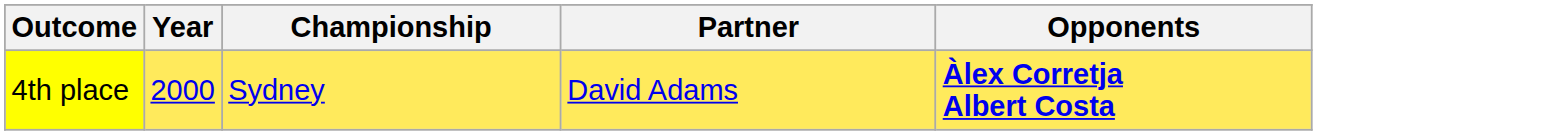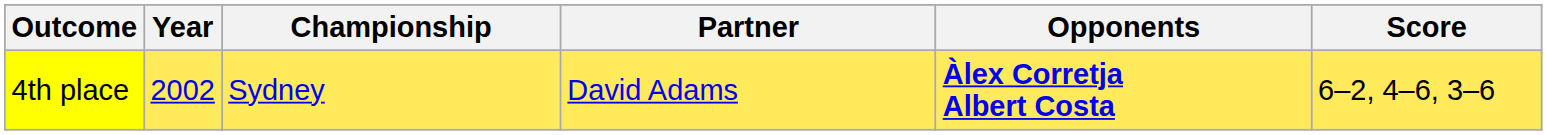 <table class="sortable wikitable">
 <tr>
 <th>Outcome</th>
 <th>Year</th>
 <th width=180>Championship</th>
 <th width=200>Partner</th>
 <th width=200>Opponents</th>
+<th style="width:120px"  class="unsortable">Score</th>
 </tr>
 <tr bgcolor=FFEA5C>
 <td bgcolor=yellow>4th place</td>
-<td><a href='#'>2000</a></td>
+<td><a href='#'>2002</a></td>
 <td><a href='#'>Sydney</a></td>
 <td> <a href='#'>David Adams</a></td>
 <td><strong> <a href='#'>Àlex Corretja</a><br> <a href='#'>Albert Costa</a></strong></td>
+<td>6–2, 4–6, 3–6</td>
 </tr>
 </table>
